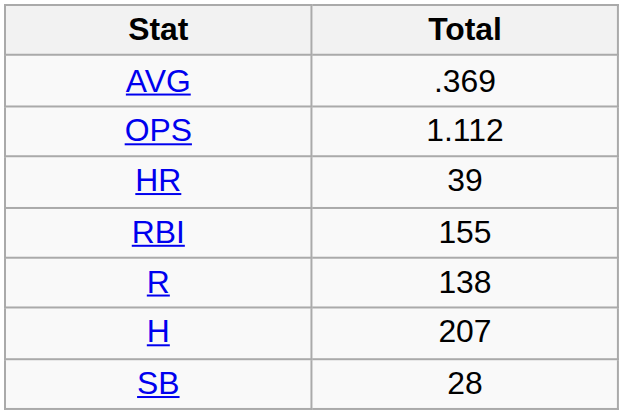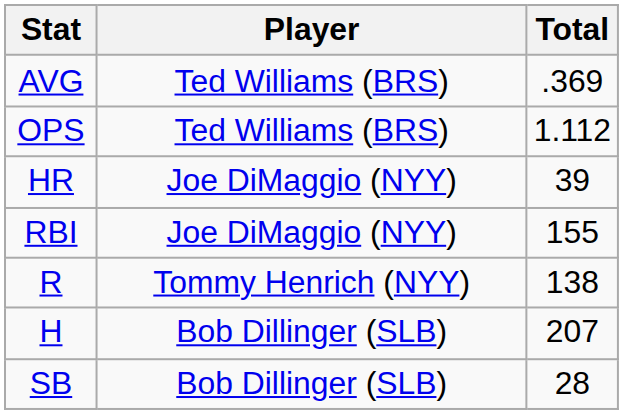 <table class="wikitable" style="text-align:center;">
 <tr>
 <th style="width:15%;">Stat</th>
+<th>Player</th>
 <th style="width:15%;">Total</th>
 </tr>
 <tr>
 <td><a href='#'>AVG</a></td>
+<td><a href='#'>Ted Williams</a> (<a href='#'>BRS</a>)</td>
 <td>.369</td>
 </tr>
 <tr>
 <td><a href='#'>OPS</a></td>
+<td><a href='#'>Ted Williams</a> (<a href='#'>BRS</a>)</td>
 <td>1.112</td>
 </tr>
 <tr>
 <td><a href='#'>HR</a></td>
+<td><a href='#'>Joe DiMaggio</a> (<a href='#'>NYY</a>)</td>
 <td>39</td>
 </tr>
 <tr>
 <td><a href='#'>RBI</a></td>
+<td><a href='#'>Joe DiMaggio</a> (<a href='#'>NYY</a>)</td>
 <td>155</td>
 </tr>
 <tr>
 <td><a href='#'>R</a></td>
+<td><a href='#'>Tommy Henrich</a> (<a href='#'>NYY</a>)</td>
 <td>138</td>
 </tr>
 <tr>
 <td><a href='#'>H</a></td>
+<td><a href='#'>Bob Dillinger</a> (<a href='#'>SLB</a>)</td>
 <td>207</td>
 </tr>
 <tr>
 <td><a href='#'>SB</a></td>
+<td><a href='#'>Bob Dillinger</a> (<a href='#'>SLB</a>)</td>
 <td>28</td>
 </tr>
 </table>
